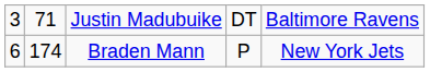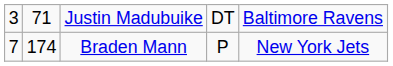 <table class="wikitable" style="text-align:center">
 <tr>
 <td>3</td>
 <td>71</td>
 <td><a href='#'>Justin Madubuike</a></td>
 <td>DT</td>
 <td><a href='#'>Baltimore Ravens</a></td>
 </tr>
 <tr>
-<td>6</td>
+<td>7</td>
 <td>174</td>
 <td><a href='#'>Braden Mann</a></td>
 <td>P</td>
 <td><a href='#'>New York Jets</a></td>
 </tr>
 </table>
